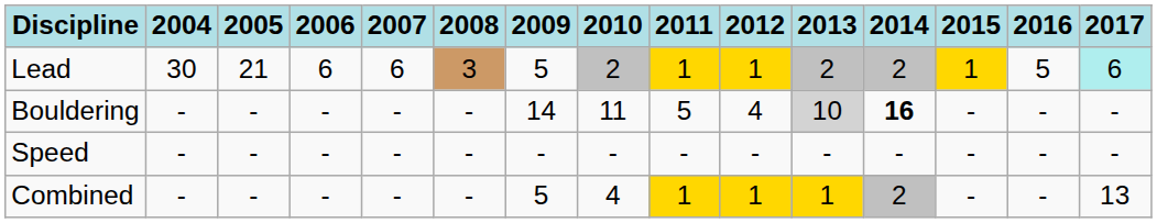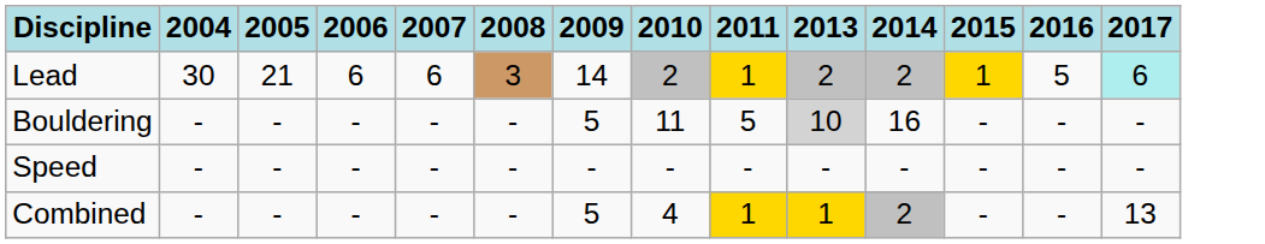 <table class="wikitable" style="text-align: center;">
 <tr>
 <th style="background: #b0e0e6;">Discipline</th>
 <th style="background: #b0e0e6;">2004</th>
 <th style="background: #b0e0e6;">2005</th>
 <th style="background: #b0e0e6;">2006</th>
 <th style="background: #b0e0e6;">2007</th>
 <th style="background: #b0e0e6;">2008</th>
 <th style="background: #b0e0e6;">2009</th>
 <th style="background: #b0e0e6;">2010</th>
 <th style="background: #b0e0e6;">2011</th>
-<th style="background: #b0e0e6;">2012</th>
 <th style="background: #b0e0e6;">2013</th>
 <th style="background: #b0e0e6;">2014</th>
 <th style="background: #b0e0e6;">2015</th>
 <th style="background: #b0e0e6;">2016</th>
 <th style="background: #b0e0e6;">2017</th>
 </tr>
 <tr>
 <td align="left">Lead</td>
 <td>30</td>
 <td>21</td>
 <td>6</td>
 <td>6</td>
 <td style="background: #cc9966;">3</td>
-<td>5</td>
+<td>14</td>
 <td style="background: silver;">2</td>
-<td style="background: gold;">1</td>
 <td style="background: gold;">1</td>
 <td style="background: silver;">2</td>
 <td style="background: silver;">2</td>
 <td style="background: gold;">1</td>
 <td>5</td>
 <td style="background: paleturquoise;">6</td>
 </tr>
 <tr>
 <td align="left">Bouldering</td>
 <td>-</td>
 <td>-</td>
 <td>-</td>
 <td>-</td>
 <td>-</td>
-<td>14</td>
+<td>5</td>
 <td>11</td>
 <td>5</td>
-<td>4</td>
 <td style="background: lightgrey;">10</td>
-<td><strong>16</strong></td>
+<td>16</td>
 <td>-</td>
 <td>-</td>
 <td>-</td>
 </tr>
 <tr>
 <td align="left">Speed</td>
-<td>-</td>
 <td>-</td>
 <td>-</td>
 <td>-</td>
 <td>-</td>
 <td>-</td>
 <td>-</td>
 <td>-</td>
 <td>-</td>
 <td>-</td>
 <td>-</td>
 <td>-</td>
 <td>-</td>
 <td>-</td>
 </tr>
 <tr>
 <td align="left">Combined</td>
 <td>-</td>
 <td>-</td>
 <td>-</td>
 <td>-</td>
 <td>-</td>
 <td>5</td>
 <td>4</td>
 <td style="background: gold;">1</td>
 <td style="background: gold;">1</td>
-<td style="background: gold;">1</td>
 <td style="background: silver;">2</td>
 <td>-</td>
 <td>-</td>
 <td>13</td>
 </tr>
 </table>
